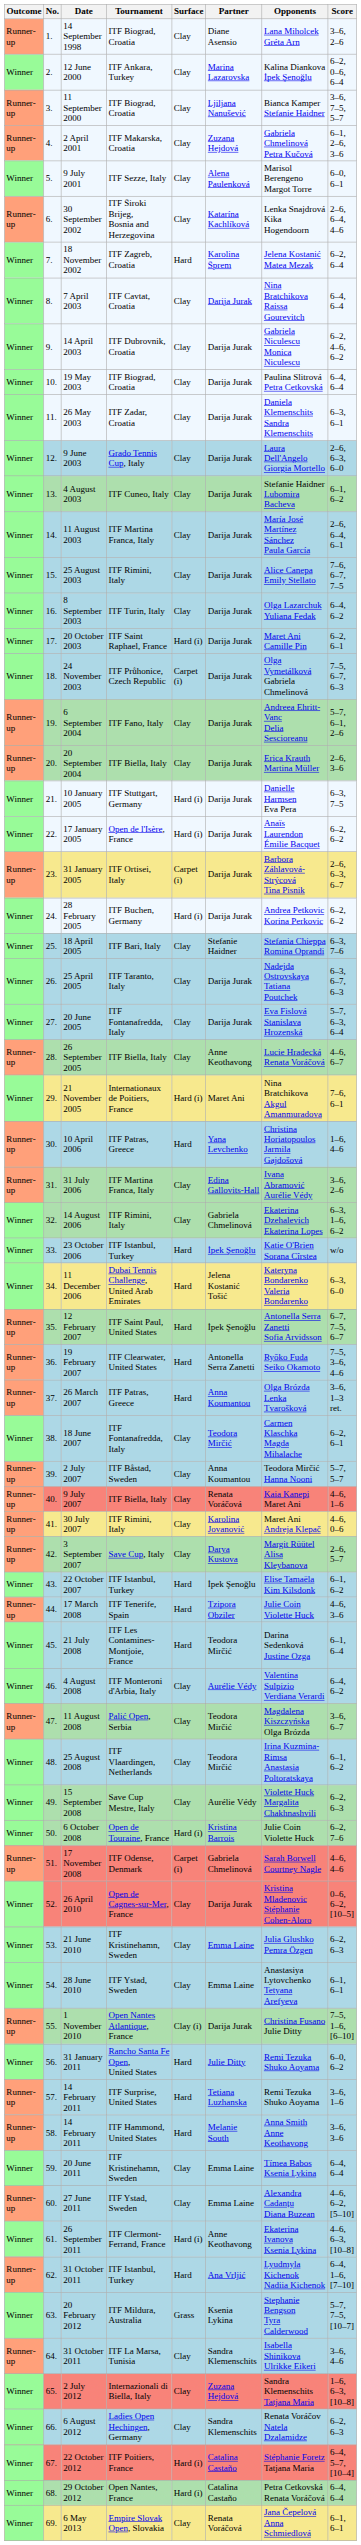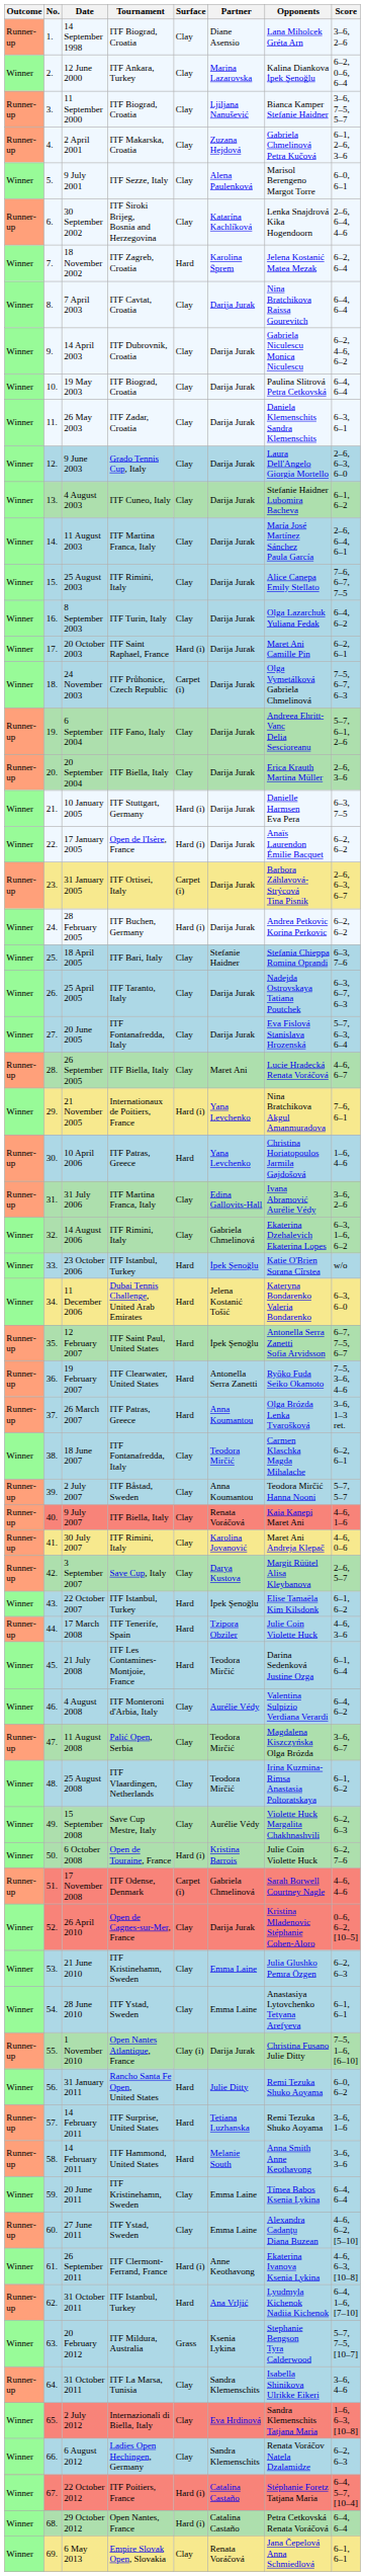 <table class=wikitable style=font-size:97%>
 <tr>
 <th>Outcome</th>
 <th>No.</th>
 <th>Date</th>
 <th>Tournament</th>
 <th>Surface</th>
 <th>Partner</th>
 <th>Opponents</th>
 <th>Score</th>
 </tr>
 <tr style="background:#f0f8ff;">
 <td bgcolor=#FFA07A>Runner-up</td>
 <td>1.</td>
 <td>14 September 1998</td>
 <td>ITF Biograd, Croatia</td>
 <td>Clay</td>
 <td> Diane Asensio</td>
 <td> <a href='#'>Lana Miholcek</a> <br>  <a href='#'>Gréta Arn</a></td>
 <td>3–6, 2–6</td>
 </tr>
 <tr style="background:#f0f8ff;">
 <td bgcolor=98FB98>Winner</td>
 <td>2.</td>
 <td>12 June 2000</td>
 <td>ITF Ankara, Turkey</td>
 <td>Clay</td>
 <td> <a href='#'>Marina Lazarovska</a></td>
 <td> Kalina Diankova <br>  <a href='#'>İpek Şenoğlu</a></td>
 <td>6–2, 0–6, 6–4</td>
 </tr>
 <tr style="background:#f0f8ff;">
 <td bgcolor=#FFA07A>Runner-up</td>
 <td>3.</td>
 <td>11 September 2000</td>
 <td>ITF Biograd, Croatia</td>
 <td>Clay</td>
 <td> <a href='#'>Ljiljana Nanušević</a></td>
 <td> Bianca Kamper <br>  <a href='#'>Stefanie Haidner</a></td>
 <td>3–6, 7–5, 5–7</td>
 </tr>
 <tr style="background:#f0f8ff;">
 <td bgcolor=#FFA07A>Runner-up</td>
 <td>4.</td>
 <td>2 April 2001</td>
 <td>ITF Makarska, Croatia</td>
 <td>Clay</td>
 <td> <a href='#'>Zuzana Hejdová</a></td>
 <td> <a href='#'>Gabriela Chmelinová</a> <br>  <a href='#'>Petra Kučová</a></td>
 <td>6–1, 2–6, 3–6</td>
 </tr>
 <tr style="background:#f0f8ff;">
 <td bgcolor=98FB98>Winner</td>
 <td>5.</td>
 <td>9 July 2001</td>
 <td>ITF Sezze, Italy</td>
 <td>Clay</td>
 <td> <a href='#'>Alena Paulenková</a></td>
 <td> Marisol Berengeno <br>  Margot Torre</td>
 <td>6–0, 6–1</td>
 </tr>
 <tr style="background:#f0f8ff;">
 <td bgcolor=#FFA07A>Runner-up</td>
 <td>6.</td>
 <td>30 September 2002</td>
 <td>ITF Široki Brijeg, <br>Bosnia and Herzegovina</td>
 <td>Clay</td>
 <td> <a href='#'>Katarína Kachlíková</a></td>
 <td> Lenka Snajdrová <br>  Kika Hogendoorn</td>
 <td>2–6, 6–4, 4–6</td>
 </tr>
 <tr style="background:#f0f8ff;">
 <td bgcolor=98FB98>Winner</td>
 <td>7.</td>
 <td>18 November 2002</td>
 <td>ITF Zagreb, Croatia</td>
 <td>Hard</td>
 <td> <a href='#'>Karolina Šprem</a></td>
 <td> <a href='#'>Jelena Kostanić</a> <br>  <a href='#'>Matea Mezak</a></td>
 <td>6–2, 6–4</td>
 </tr>
 <tr style="background:#f0f8ff;">
 <td bgcolor=98FB98>Winner</td>
 <td>8.</td>
 <td>7 April 2003</td>
 <td>ITF Cavtat, Croatia</td>
 <td>Clay</td>
 <td> <a href='#'>Darija Jurak</a></td>
 <td> <a href='#'>Nina Bratchikova</a> <br>  <a href='#'>Raissa Gourevitch</a></td>
 <td>6–4, 6–4</td>
 </tr>
 <tr style="background:#f0f8ff;">
 <td bgcolor=98FB98>Winner</td>
 <td>9.</td>
 <td>14 April 2003</td>
 <td>ITF Dubrovnik, Croatia</td>
 <td>Clay</td>
 <td> Darija Jurak</td>
 <td> <a href='#'>Gabriela Niculescu</a> <br>  <a href='#'>Monica Niculescu</a></td>
 <td>6–2, 4–6, 6–2</td>
 </tr>
 <tr style="background:#f0f8ff;">
 <td bgcolor=98FB98>Winner</td>
 <td>10.</td>
 <td>19 May 2003</td>
 <td>ITF Biograd, Croatia</td>
 <td>Clay</td>
 <td> Darija Jurak</td>
 <td> Paulina Slitrová <br>  <a href='#'>Petra Cetkovská</a></td>
 <td>6–4, 6–4</td>
 </tr>
 <tr style="background:#f0f8ff;">
 <td bgcolor=98FB98>Winner</td>
 <td>11.</td>
 <td>26 May 2003</td>
 <td>ITF Zadar, Croatia</td>
 <td>Clay</td>
 <td> Darija Jurak</td>
 <td> <a href='#'>Daniela Klemenschits</a> <br>  <a href='#'>Sandra Klemenschits</a></td>
 <td>6–3, 6–1</td>
 </tr>
 <tr style="background:lightblue;">
 <td bgcolor=98FB98>Winner</td>
 <td>12.</td>
 <td>9 June 2003</td>
 <td><a href='#'>Grado Tennis Cup</a>, Italy</td>
 <td>Clay</td>
 <td> Darija Jurak</td>
 <td> <a href='#'>Laura Dell'Angelo</a> <br>  <a href='#'>Giorgia Mortello</a></td>
 <td>2–6, 6–3, 6–0</td>
 </tr>
 <tr style="background:#addfad;">
 <td bgcolor=98FB98>Winner</td>
 <td>13.</td>
 <td>4 August 2003</td>
 <td>ITF Cuneo, Italy</td>
 <td>Clay</td>
 <td> Darija Jurak</td>
 <td> Stefanie Haidner <br>  <a href='#'>Lubomira Bacheva</a></td>
 <td>6–1, 6–2</td>
 </tr>
 <tr style="background:lightblue;">
 <td bgcolor=98FB98>Winner</td>
 <td>14.</td>
 <td>11 August 2003</td>
 <td>ITF Martina Franca, Italy</td>
 <td>Clay</td>
 <td> Darija Jurak</td>
 <td> <a href='#'>María José Martínez Sánchez</a> <br>  <a href='#'>Paula García</a></td>
 <td>2–6, 6–4, 6–1</td>
 </tr>
 <tr style="background:lightblue;">
 <td bgcolor=98FB98>Winner</td>
 <td>15.</td>
 <td>25 August 2003</td>
 <td>ITF Rimini, Italy</td>
 <td>Clay</td>
 <td> Darija Jurak</td>
 <td> <a href='#'>Alice Canepa</a> <br>  <a href='#'>Emily Stellato</a></td>
 <td>7–6, 6–7, 7–5</td>
 </tr>
 <tr style="background:lightblue;">
 <td bgcolor=98FB98>Winner</td>
 <td>16.</td>
 <td>8 September 2003</td>
 <td>ITF Turin, Italy</td>
 <td>Clay</td>
 <td> Darija Jurak</td>
 <td> <a href='#'>Olga Lazarchuk</a> <br>  <a href='#'>Yuliana Fedak</a></td>
 <td>6–4, 6–2</td>
 </tr>
 <tr style="background:lightblue;">
 <td bgcolor=98FB98>Winner</td>
 <td>17.</td>
 <td>20 October 2003</td>
 <td>ITF Saint Raphael, France</td>
 <td>Hard (i)</td>
 <td> Darija Jurak</td>
 <td> <a href='#'>Maret Ani</a> <br>  <a href='#'>Camille Pin</a></td>
 <td>6–2, 6–1</td>
 </tr>
 <tr style="background:lightblue;">
 <td bgcolor=98FB98>Winner</td>
 <td>18.</td>
 <td>24 November 2003</td>
 <td>ITF Průhonice, <br>Czech Republic</td>
 <td>Carpet (i)</td>
 <td> Darija Jurak</td>
 <td> <a href='#'>Olga Vymetálková</a> <br>  Gabriela Chmelinová</td>
 <td>7–5, 6–7, 6–3</td>
 </tr>
 <tr style="background:#addfad;">
 <td bgcolor=#FFA07A>Runner-up</td>
 <td>19.</td>
 <td>6 September 2004</td>
 <td>ITF Fano, Italy</td>
 <td>Clay</td>
 <td> Darija Jurak</td>
 <td> <a href='#'>Andreea Ehritt-Vanc</a> <br>  <a href='#'>Delia Sescioreanu</a></td>
 <td>5–7, 6–1, 2–6</td>
 </tr>
 <tr style="background:#addfad;">
 <td bgcolor=#FFA07A>Runner-up</td>
 <td>20.</td>
 <td>20 September 2004</td>
 <td>ITF Biella, Italy</td>
 <td>Clay</td>
 <td> Darija Jurak</td>
 <td> <a href='#'>Erica Krauth</a> <br>  <a href='#'>Martina Müller</a></td>
 <td>2–6, 3–6</td>
 </tr>
 <tr style="background:#f0f8ff;">
 <td bgcolor=98FB98>Winner</td>
 <td>21.</td>
 <td>10 January 2005</td>
 <td>ITF Stuttgart, Germany</td>
 <td>Hard (i)</td>
 <td> Darija Jurak</td>
 <td> <a href='#'>Danielle Harmsen</a> <br>  Eva Pera</td>
 <td>6–3, 7–5</td>
 </tr>
 <tr style="background:#f0f8ff;">
 <td bgcolor=98FB98>Winner</td>
 <td>22.</td>
 <td>17 January 2005</td>
 <td><a href='#'>Open de l'Isère</a>, France</td>
 <td>Hard (i)</td>
 <td> Darija Jurak</td>
 <td> <a href='#'>Anaïs Laurendon</a> <br>  <a href='#'>Émilie Bacquet</a></td>
 <td>6–2, 6–2</td>
 </tr>
 <tr style="background:#f7e98e;">
 <td bgcolor=#FFA07A>Runner-up</td>
 <td>23.</td>
 <td>31 January 2005</td>
 <td>ITF Ortisei, Italy</td>
 <td>Carpet (i)</td>
 <td> Darija Jurak</td>
 <td> <a href='#'>Barbora Záhlavová-Strýcová</a> <br>  <a href='#'>Tina Pisnik</a></td>
 <td>2–6, 6–3, 6–7</td>
 </tr>
 <tr style="background:#f0f8ff;">
 <td bgcolor=98FB98>Winner</td>
 <td>24.</td>
 <td>28 February 2005</td>
 <td>ITF Buchen, Germany</td>
 <td>Hard (i)</td>
 <td> Darija Jurak</td>
 <td> <a href='#'>Andrea Petkovic</a> <br>  <a href='#'>Korina Perkovic</a></td>
 <td>6–2, 6–2</td>
 </tr>
 <tr style="background:lightblue;">
 <td bgcolor=98FB98>Winner</td>
 <td>25.</td>
 <td>18 April 2005</td>
 <td>ITF Bari, Italy</td>
 <td>Clay</td>
 <td> Stefanie Haidner</td>
 <td> <a href='#'>Stefania Chieppa</a> <br>  <a href='#'>Romina Oprandi</a></td>
 <td>6–3, 7–6</td>
 </tr>
 <tr style="background:lightblue;">
 <td bgcolor=98FB98>Winner</td>
 <td>26.</td>
 <td>25 April 2005</td>
 <td>ITF Taranto, Italy</td>
 <td>Clay</td>
 <td> Darija Jurak</td>
 <td> <a href='#'>Nadejda Ostrovskaya</a> <br>  <a href='#'>Tatiana Poutchek</a></td>
 <td>6–3, 6–7, 6–3</td>
 </tr>
 <tr style="background:lightblue;">
 <td bgcolor=98FB98>Winner</td>
 <td>27.</td>
 <td>20 June 2005</td>
 <td>ITF Fontanafredda, Italy</td>
 <td>Clay</td>
 <td> Darija Jurak</td>
 <td> <a href='#'>Eva Fislová</a> <br>  <a href='#'>Stanislava Hrozenská</a></td>
 <td>5–7, 6–3, 6–4</td>
 </tr>
 <tr style="background:#addfad;">
 <td bgcolor=#FFA07A>Runner-up</td>
 <td>28.</td>
 <td>26 September 2005</td>
 <td>ITF Biella, Italy</td>
 <td>Clay</td>
-<td> Anne Keothavong</td>
+<td> Maret Ani</td>
 <td> <a href='#'>Lucie Hradecká</a> <br>  <a href='#'>Renata Voráčová</a></td>
 <td>4–6, 6–7</td>
 </tr>
 <tr style="background:#f7e98e;">
 <td bgcolor=98FB98>Winner</td>
 <td>29.</td>
 <td>21 November 2005</td>
 <td>Internationaux de Poitiers, France</td>
 <td>Hard (i)</td>
-<td> Maret Ani</td>
+<td> <a href='#'>Yana Levchenko</a></td>
 <td> Nina Bratchikova <br>  <a href='#'>Akgul Amanmuradova</a></td>
 <td>7–6, 6–1</td>
 </tr>
 <tr style="background:lightblue;">
 <td bgcolor=#FFA07A>Runner-up</td>
 <td>30.</td>
 <td>10 April 2006</td>
 <td>ITF Patras, Greece</td>
 <td>Hard</td>
 <td> <a href='#'>Yana Levchenko</a></td>
 <td> <a href='#'>Christina Horiatopoulos</a> <br>  <a href='#'>Jarmila Gajdošová</a></td>
 <td>1–6, 4–6</td>
 </tr>
 <tr style="background:#addfad;">
 <td bgcolor=#FFA07A>Runner-up</td>
 <td>31.</td>
 <td>31 July 2006</td>
 <td>ITF Martina Franca, Italy</td>
 <td>Clay</td>
 <td> <a href='#'>Edina Gallovits-Hall</a></td>
 <td> <a href='#'>Ivana Abramović</a> <br>  <a href='#'>Aurélie Védy</a></td>
 <td>3–6, 2–6</td>
 </tr>
 <tr style="background:#addfad;">
 <td bgcolor=98FB98>Winner</td>
 <td>32.</td>
 <td>14 August 2006</td>
 <td>ITF Rimini, Italy</td>
 <td>Clay</td>
 <td> Gabriela Chmelinová</td>
 <td> <a href='#'>Ekaterina Dzehalevich</a> <br>  <a href='#'>Ekaterina Lopes</a></td>
 <td>6–3, 1–6, 6–2</td>
 </tr>
 <tr style="background:lightblue;">
 <td bgcolor=98FB98>Winner</td>
 <td>33.</td>
 <td>23 October 2006</td>
 <td>ITF Istanbul, Turkey</td>
 <td>Hard</td>
 <td> <a href='#'>İpek Şenoğlu</a></td>
 <td> <a href='#'>Katie O'Brien</a> <br>  <a href='#'>Sorana Cîrstea</a></td>
 <td>w/o</td>
 </tr>
 <tr style="background:#f7e98e;">
 <td bgcolor=98FB98>Winner</td>
 <td>34.</td>
 <td>11 December 2006</td>
 <td><a href='#'>Dubai Tennis Challenge</a>, <br>United Arab Emirates</td>
 <td>Hard</td>
 <td> Jelena Kostanić Tošić</td>
 <td> <a href='#'>Kateryna Bondarenko</a> <br>  <a href='#'>Valeria Bondarenko</a></td>
 <td>6–3, 6–0</td>
 </tr>
 <tr style="background:#addfad;">
 <td bgcolor=#FFA07A>Runner-up</td>
 <td>35.</td>
 <td>12 February 2007</td>
 <td>ITF Saint Paul, United States</td>
 <td>Hard</td>
 <td> İpek Şenoğlu</td>
 <td> <a href='#'>Antonella Serra Zanetti</a> <br>  <a href='#'>Sofia Arvidsson</a></td>
 <td>6–7, 7–5, 6–7</td>
 </tr>
 <tr style="background:lightblue;">
 <td bgcolor=#FFA07A>Runner-up</td>
 <td>36.</td>
 <td>19 February 2007</td>
 <td>ITF Clearwater, United States</td>
 <td>Hard</td>
 <td> Antonella Serra Zanetti</td>
 <td> <a href='#'>Ryōko Fuda</a> <br>  <a href='#'>Seiko Okamoto</a></td>
 <td>7–5, 3–6, 4–6</td>
 </tr>
 <tr style="background:lightblue;">
 <td bgcolor=#FFA07A>Runner-up</td>
 <td>37.</td>
 <td>26 March 2007</td>
 <td>ITF Patras, Greece</td>
 <td>Hard</td>
 <td> <a href='#'>Anna Koumantou</a></td>
 <td> <a href='#'>Olga Brózda</a> <br>  <a href='#'>Lenka Tvarošková</a></td>
 <td>3–6, 1–3 ret.</td>
 </tr>
 <tr style="background:lightblue;">
 <td bgcolor=98FB98>Winner</td>
 <td>38.</td>
 <td>18 June 2007</td>
 <td>ITF Fontanafredda, Italy</td>
 <td>Clay</td>
 <td> <a href='#'>Teodora Mirčić</a></td>
 <td> <a href='#'>Carmen Klaschka</a> <br>  <a href='#'>Magda Mihalache</a></td>
 <td>6–2, 6–1</td>
 </tr>
 <tr style="background:lightblue;">
 <td bgcolor=#FFA07A>Runner-up</td>
 <td>39.</td>
 <td>2 July 2007</td>
 <td>ITF Båstad, Sweden</td>
 <td>Clay</td>
 <td> Anna Koumantou</td>
 <td> Teodora Mirčić <br>  <a href='#'>Hanna Nooni</a></td>
 <td>5–7, 5–7</td>
 </tr>
 <tr style="background:#f88379;">
 <td bgcolor=#FFA07A>Runner-up</td>
 <td>40.</td>
 <td>9 July 2007</td>
 <td>ITF Biella, Italy</td>
 <td>Clay</td>
 <td> Renata Voráčová</td>
 <td> <a href='#'>Kaia Kanepi</a> <br>  Maret Ani</td>
 <td>4–6, 1–6</td>
 </tr>
 <tr style="background:#f7e98e;">
 <td bgcolor=#FFA07A>Runner-up</td>
 <td>41.</td>
 <td>30 July 2007</td>
 <td>ITF Rimini, Italy</td>
 <td>Clay</td>
 <td> <a href='#'>Karolina Jovanović</a></td>
 <td> Maret Ani <br>  <a href='#'>Andreja Klepač</a></td>
 <td>4–6, 0–6</td>
 </tr>
 <tr style="background:#addfad;">
 <td bgcolor=#FFA07A>Runner-up</td>
 <td>42.</td>
 <td>3 September 2007</td>
 <td><a href='#'>Save Cup</a>, Italy</td>
 <td>Clay</td>
 <td> <a href='#'>Darya Kustova</a></td>
 <td> <a href='#'>Margit Rüütel</a> <br>  <a href='#'>Alisa Kleybanova</a></td>
 <td>2–6, 5–7</td>
 </tr>
 <tr style="background:lightblue;">
 <td bgcolor=98FB98>Winner</td>
 <td>43.</td>
 <td>22 October 2007</td>
 <td>ITF Istanbul, Turkey</td>
 <td>Hard</td>
 <td> İpek Şenoğlu</td>
 <td> <a href='#'>Elise Tamaëla</a> <br>  <a href='#'>Kim Kilsdonk</a></td>
 <td>6–1, 6–2</td>
 </tr>
 <tr style="background:lightblue;">
 <td bgcolor=#FFA07A>Runner-up</td>
 <td>44.</td>
 <td>17 March 2008</td>
 <td>ITF Tenerife, Spain</td>
 <td>Hard</td>
 <td> <a href='#'>Tzipora Obziler</a></td>
 <td> <a href='#'>Julie Coin</a> <br>  <a href='#'>Violette Huck</a></td>
 <td>4–6, 3–6</td>
 </tr>
 <tr style="background:lightblue;">
 <td bgcolor=98FB98>Winner</td>
 <td>45.</td>
 <td>21 July 2008</td>
 <td>ITF Les Contamines-Montjoie, France</td>
 <td>Hard</td>
 <td> Teodora Mirčić</td>
 <td> Darina Sedenková <br>  <a href='#'>Justine Ozga</a></td>
 <td>6–1, 6–4</td>
 </tr>
 <tr style="background:lightblue;">
 <td bgcolor=98FB98>Winner</td>
 <td>46.</td>
 <td>4 August 2008</td>
 <td>ITF Monteroni d'Arbia, Italy</td>
 <td>Clay</td>
 <td> <a href='#'>Aurélie Védy</a></td>
 <td> <a href='#'>Valentina Sulpizio</a> <br>  <a href='#'>Verdiana Verardi</a></td>
 <td>6–4, 6–2</td>
 </tr>
 <tr style="background:#addfad;">
 <td bgcolor=#FFA07A>Runner-up</td>
 <td>47.</td>
 <td>11 August 2008</td>
 <td><a href='#'>Palić Open</a>, Serbia</td>
 <td>Clay</td>
 <td> Teodora Mirčić</td>
 <td> <a href='#'>Magdalena Kiszczyńska</a> <br>  Olga Brózda</td>
 <td>3–6, 6–7</td>
 </tr>
 <tr style="background:lightblue;">
 <td bgcolor=98FB98>Winner</td>
 <td>48.</td>
 <td>25 August 2008</td>
 <td>ITF Vlaardingen, Netherlands</td>
 <td>Clay</td>
 <td> Teodora Mirčić</td>
 <td> <a href='#'>Irina Kuzmina-Rimsa</a> <br>  <a href='#'>Anastasia Poltoratskaya</a></td>
 <td>6–1, 6–2</td>
 </tr>
 <tr style="background:#addfad;">
 <td bgcolor=98FB98>Winner</td>
 <td>49.</td>
 <td>15 September 2008</td>
 <td>Save Cup Mestre, Italy</td>
 <td>Clay</td>
 <td> Aurélie Védy</td>
 <td> <a href='#'>Violette Huck</a> <br>  <a href='#'>Margalita Chakhnashvili</a></td>
 <td>6–2, 6–3</td>
 </tr>
 <tr style="background:#addfad;">
 <td bgcolor=98FB98>Winner</td>
 <td>50.</td>
 <td>6 October 2008</td>
 <td><a href='#'>Open de Touraine</a>, France</td>
 <td>Hard (i)</td>
 <td> <a href='#'>Kristina Barrois</a></td>
 <td> Julie Coin <br>  Violette Huck</td>
 <td>6–2, 7–6</td>
 </tr>
 <tr style="background:#f88379;">
 <td bgcolor=#FFA07A>Runner-up</td>
 <td>51.</td>
 <td>17 November 2008</td>
 <td>ITF Odense, Denmark</td>
 <td>Carpet (i)</td>
 <td> Gabriela Chmelinová</td>
 <td> <a href='#'>Sarah Borwell</a> <br>  <a href='#'>Courtney Nagle</a></td>
 <td>4–6, 4–6</td>
 </tr>
 <tr style="background:#f88379;">
 <td bgcolor=98FB98>Winner</td>
 <td>52.</td>
 <td>26 April 2010</td>
 <td><a href='#'>Open de Cagnes-sur-Mer</a>, France</td>
 <td>Clay</td>
 <td> Darija Jurak</td>
 <td> <a href='#'>Kristina Mladenovic</a> <br>  <a href='#'>Stéphanie Cohen-Aloro</a></td>
 <td>0–6, 6–2, [10–5]</td>
 </tr>
 <tr style="background:lightblue;">
 <td bgcolor=98FB98>Winner</td>
 <td>53.</td>
 <td>21 June 2010</td>
 <td>ITF Kristinehamn, Sweden</td>
 <td>Clay</td>
 <td> <a href='#'>Emma Laine</a></td>
 <td> <a href='#'>Julia Glushko</a> <br>  <a href='#'>Pemra Özgen</a></td>
 <td>6–2, 6–3</td>
 </tr>
 <tr style="background:lightblue;">
 <td bgcolor=98FB98>Winner</td>
 <td>54.</td>
 <td>28 June 2010</td>
 <td>ITF Ystad, Sweden</td>
 <td>Clay</td>
 <td> Emma Laine</td>
 <td> Anastasiya Lytovchenko <br>  <a href='#'>Tetyana Arefyeva</a></td>
 <td>6–1, 6–1</td>
 </tr>
 <tr style="background:#addfad;">
 <td bgcolor=#FFA07A>Runner-up</td>
 <td>55.</td>
 <td>1 November 2010</td>
 <td><a href='#'>Open Nantes Atlantique</a>, France</td>
 <td>Clay (i)</td>
 <td> Darija Jurak</td>
 <td> <a href='#'>Christina Fusano</a> <br>  Julie Ditty</td>
 <td>7–5, 1–6, [6–10]</td>
 </tr>
 <tr style="background:lightblue;">
 <td bgcolor=98FB98>Winner</td>
 <td>56.</td>
 <td>31 January 2011</td>
 <td><a href='#'>Rancho Santa Fe Open</a>, <br>United States</td>
 <td>Hard</td>
 <td> <a href='#'>Julie Ditty</a></td>
 <td> <a href='#'>Remi Tezuka</a> <br>  <a href='#'>Shuko Aoyama</a></td>
 <td>6–0, 6–2</td>
 </tr>
 <tr style="background:lightblue;">
 <td bgcolor=#FFA07A>Runner-up</td>
 <td>57.</td>
 <td>14 February 2011</td>
 <td>ITF Surprise, United States</td>
 <td>Hard</td>
 <td> <a href='#'>Tetiana Luzhanska</a></td>
 <td> Remi Tezuka <br>  Shuko Aoyama</td>
 <td>3–6, 1–6</td>
 </tr>
 <tr style="background:lightblue;">
 <td bgcolor=#FFA07A>Runner-up</td>
 <td>58.</td>
 <td>14 February 2011</td>
 <td>ITF Hammond, United States</td>
 <td>Hard</td>
 <td> <a href='#'>Melanie South</a></td>
 <td> <a href='#'>Anna Smith</a> <br>  <a href='#'>Anne Keothavong</a></td>
 <td>3–6, 3–6</td>
 </tr>
 <tr style="background:lightblue;">
 <td bgcolor=98FB98>Winner</td>
 <td>59.</td>
 <td>20 June 2011</td>
 <td>ITF Kristinehamn, Sweden</td>
 <td>Clay</td>
 <td> Emma Laine</td>
 <td> <a href='#'>Tímea Babos</a> <br>  <a href='#'>Ksenia Lykina</a></td>
 <td>6–4, 6–4</td>
 </tr>
 <tr style="background:lightblue;">
 <td bgcolor=#FFA07A>Runner-up</td>
 <td>60.</td>
 <td>27 June 2011</td>
 <td>ITF Ystad, Sweden</td>
 <td>Clay</td>
 <td> Emma Laine</td>
 <td> <a href='#'>Alexandra Cadanțu</a> <br>  <a href='#'>Diana Buzean</a></td>
 <td>4–6, 6–2, [5–10]</td>
 </tr>
 <tr style="background:lightblue;">
 <td bgcolor=98FB98>Winner</td>
 <td>61.</td>
 <td>26 September 2011</td>
 <td>ITF Clermont-Ferrand, France</td>
 <td>Hard (i)</td>
 <td> Anne Keothavong</td>
 <td> <a href='#'>Ekaterina Ivanova</a> <br>  <a href='#'>Ksenia Lykina</a></td>
 <td>4–6, 6–3, [10–8]</td>
 </tr>
 <tr style="background:lightblue;">
 <td bgcolor=#FFA07A>Runner-up</td>
 <td>62.</td>
 <td>31 October 2011</td>
 <td>ITF Istanbul, Turkey</td>
 <td>Hard</td>
 <td> <a href='#'>Ana Vrljić</a></td>
 <td> <a href='#'>Lyudmyla Kichenok</a> <br>  <a href='#'>Nadiia Kichenok</a></td>
 <td>6–4, 1–6, [7–10]</td>
 </tr>
 <tr style="background:lightblue;">
 <td bgcolor=98FB98>Winner</td>
 <td>63.</td>
 <td>20 February 2012</td>
 <td>ITF Mildura, Australia</td>
 <td>Grass</td>
 <td> Ksenia Lykina</td>
 <td> <a href='#'>Stephanie Bengson</a> <br>  <a href='#'>Tyra Calderwood</a></td>
 <td>5–7, 7–5, [10–7]</td>
 </tr>
 <tr style="background:lightblue;">
 <td bgcolor=#FFA07A>Runner-up</td>
 <td>64.</td>
 <td>31 October 2011</td>
 <td>ITF La Marsa, Tunisia</td>
 <td>Clay</td>
 <td> Sandra Klemenschits</td>
 <td> <a href='#'>Isabella Shinikova</a> <br>  <a href='#'>Ulrikke Eikeri</a></td>
 <td>3–6, 4–6</td>
 </tr>
 <tr style="background:#f88379;">
 <td bgcolor=98FB98>Winner</td>
 <td>65.</td>
 <td>2 July 2012</td>
 <td>Internazionali di Biella, Italy</td>
 <td>Clay</td>
-<td> <a href='#'>Zuzana Hejdová</a></td>
+<td> <a href='#'>Eva Hrdinová</a></td>
 <td> Sandra Klemenschits <br>  <a href='#'>Tatjana Maria</a></td>
 <td>1–6, 6–3, [10–8]</td>
 </tr>
 <tr style="background:lightblue;">
 <td bgcolor=98FB98>Winner</td>
 <td>66.</td>
 <td>6 August 2012</td>
 <td><a href='#'>Ladies Open Hechingen</a>, Germany</td>
 <td>Clay</td>
 <td> Sandra Klemenschits</td>
 <td> Renata Voráčov <br>  <a href='#'>Natela Dzalamidze</a></td>
 <td>6–2, 6–3</td>
 </tr>
 <tr style="background:#f88379;">
 <td bgcolor=98FB98>Winner</td>
 <td>67.</td>
 <td>22 October 2012</td>
 <td>ITF Poitiers, France</td>
 <td>Hard (i)</td>
 <td> <a href='#'>Catalina Castaño</a></td>
 <td> <a href='#'>Stéphanie Foretz</a> <br>  Tatjana Maria</td>
 <td>6–4, 5–7, [10–4]</td>
 </tr>
 <tr style="background:#addfad;">
 <td bgcolor=98FB98>Winner</td>
 <td>68.</td>
 <td>29 October 2012</td>
 <td>Open Nantes, France</td>
 <td>Hard (i)</td>
 <td> Catalina Castaño</td>
 <td> Petra Cetkovská <br>  Renata Voráčová</td>
 <td>6–4, 6–4</td>
 </tr>
 <tr style="background:#f7e98e;">
 <td bgcolor=98FB98>Winner</td>
 <td>69.</td>
 <td>6 May 2013</td>
 <td><a href='#'>Empire Slovak Open</a>, Slovakia</td>
 <td>Clay</td>
 <td> Renata Voráčová</td>
 <td> <a href='#'>Jana Čepelová</a> <br>  <a href='#'>Anna Schmiedlová</a></td>
 <td>6–1, 6–1</td>
 </tr>
 </table>
